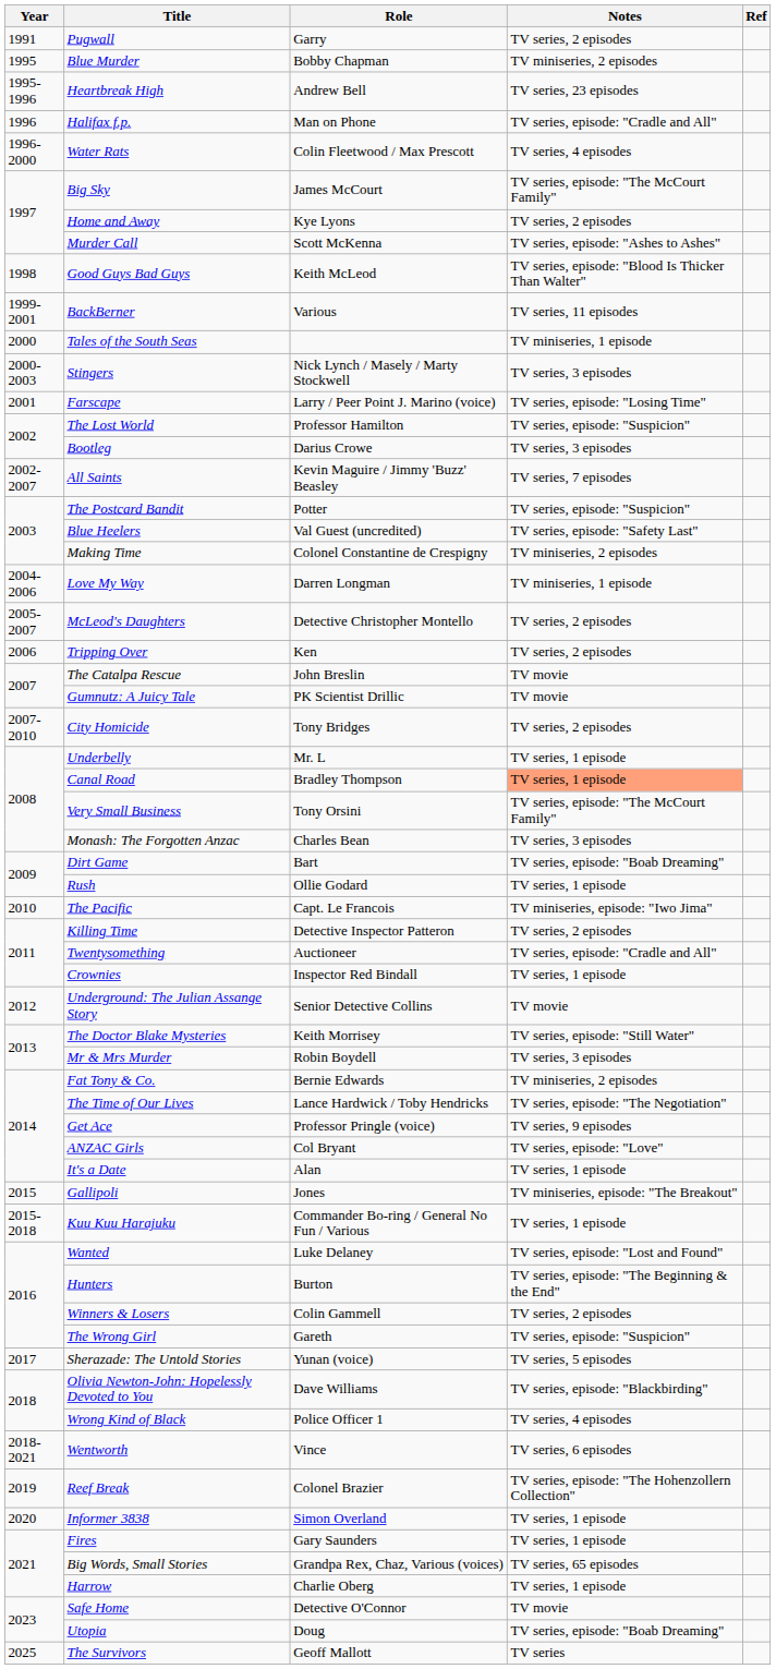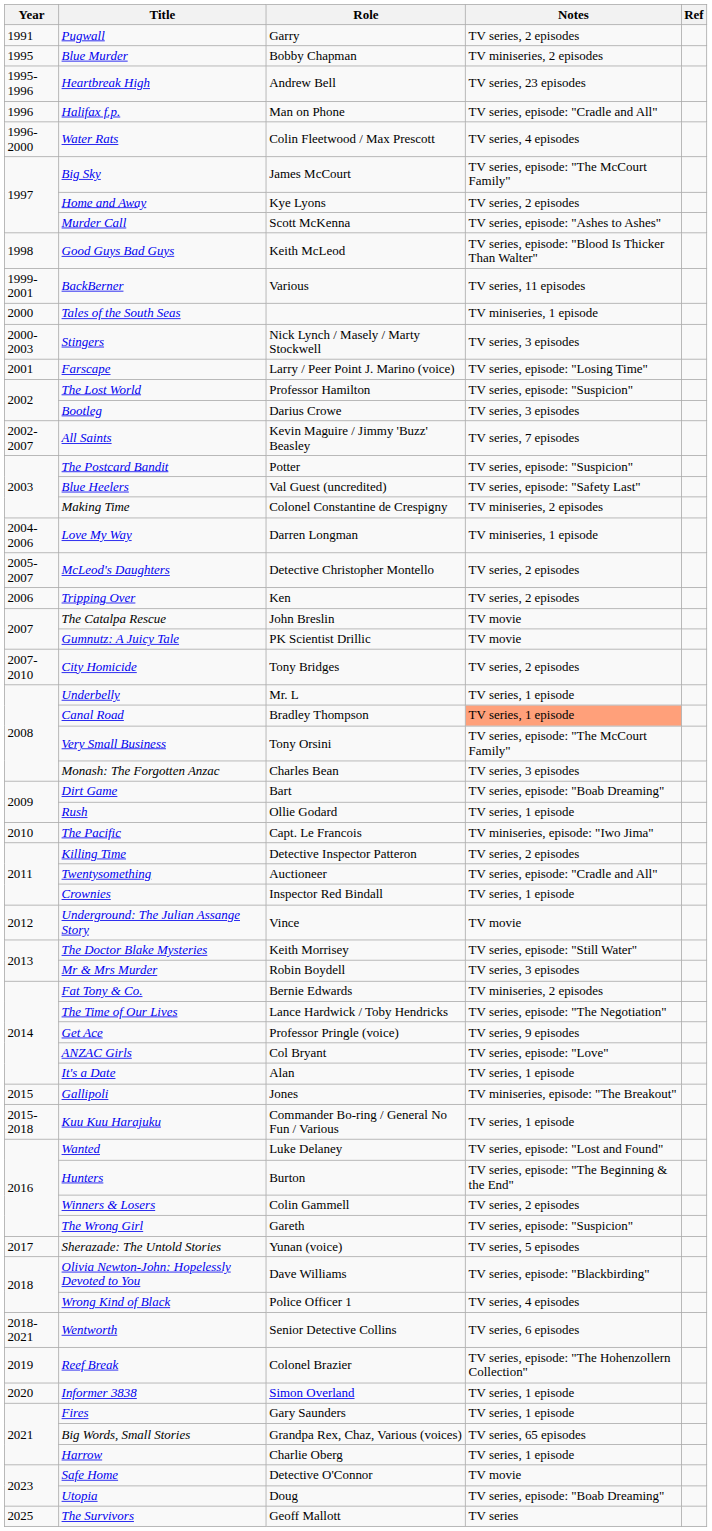 <table class="wikitable sortable">
 <tr>
 <th>Year</th>
 <th>Title</th>
 <th>Role</th>
 <th>Notes</th>
 <th>Ref</th>
 </tr>
 <tr>
 <td>1991</td>
 <td><em><a href='#'>Pugwall</a></em></td>
 <td>Garry</td>
 <td>TV series, 2 episodes</td>
 <td></td>
 </tr>
 <tr>
 <td>1995</td>
 <td><em><a href='#'>Blue Murder</a></em></td>
 <td>Bobby Chapman</td>
 <td>TV miniseries, 2 episodes</td>
 <td></td>
 </tr>
 <tr>
 <td>1995-1996</td>
 <td><em><a href='#'>Heartbreak High</a></em></td>
 <td>Andrew Bell</td>
 <td>TV series, 23 episodes</td>
 <td></td>
 </tr>
 <tr>
 <td>1996</td>
 <td><em><a href='#'>Halifax f.p.</a></em></td>
 <td>Man on Phone</td>
 <td>TV series, episode: "Cradle and All"</td>
 <td></td>
 </tr>
 <tr>
 <td>1996-2000</td>
 <td><em><a href='#'>Water Rats</a></em></td>
 <td>Colin Fleetwood / Max Prescott</td>
 <td>TV series, 4 episodes</td>
 <td></td>
 </tr>
 <tr>
 <td rowspan="3">1997</td>
 <td><em><a href='#'>Big Sky</a></em></td>
 <td>James McCourt</td>
 <td>TV series, episode: "The McCourt Family"</td>
 <td></td>
 </tr>
 <tr>
 <td><em><a href='#'>Home and Away</a></em></td>
 <td>Kye Lyons</td>
 <td>TV series, 2 episodes</td>
 <td></td>
 </tr>
 <tr>
 <td><em><a href='#'>Murder Call</a></em></td>
 <td>Scott McKenna</td>
 <td>TV series, episode: "Ashes to Ashes"</td>
 <td></td>
 </tr>
 <tr>
 <td>1998</td>
 <td><em><a href='#'>Good Guys Bad Guys</a></em></td>
 <td>Keith McLeod</td>
 <td>TV series, episode: "Blood Is Thicker Than Walter"</td>
 <td></td>
 </tr>
 <tr>
 <td>1999-2001</td>
 <td><em><a href='#'>BackBerner</a></em></td>
 <td>Various</td>
 <td>TV series, 11 episodes</td>
 <td></td>
 </tr>
 <tr>
 <td>2000</td>
 <td><em><a href='#'>Tales of the South Seas</a></em></td>
 <td></td>
 <td>TV miniseries, 1 episode</td>
 <td></td>
 </tr>
 <tr>
 <td>2000-2003</td>
 <td><em><a href='#'>Stingers</a></em></td>
 <td>Nick Lynch / Masely / Marty Stockwell</td>
 <td>TV series, 3 episodes</td>
 <td></td>
 </tr>
 <tr>
 <td>2001</td>
 <td><em><a href='#'>Farscape</a></em></td>
 <td>Larry / Peer Point J. Marino (voice)</td>
 <td>TV series, episode: "Losing Time"</td>
 <td></td>
 </tr>
 <tr>
 <td rowspan="2">2002</td>
 <td><em><a href='#'>The Lost World</a></em></td>
 <td>Professor Hamilton</td>
 <td>TV series, episode: "Suspicion"</td>
 <td></td>
 </tr>
 <tr>
 <td><em><a href='#'>Bootleg</a></em></td>
 <td>Darius Crowe</td>
 <td>TV series, 3 episodes</td>
 <td></td>
 </tr>
 <tr>
 <td>2002-2007</td>
 <td><em><a href='#'>All Saints</a></em></td>
 <td>Kevin Maguire / Jimmy 'Buzz' Beasley</td>
 <td>TV series, 7 episodes</td>
 <td></td>
 </tr>
 <tr>
 <td rowspan="3">2003</td>
 <td><em><a href='#'>The Postcard Bandit</a></em></td>
 <td>Potter</td>
 <td>TV series, episode: "Suspicion"</td>
 <td></td>
 </tr>
 <tr>
 <td><em><a href='#'>Blue Heelers</a></em></td>
 <td>Val Guest (uncredited)</td>
 <td>TV series, episode: "Safety Last"</td>
 <td></td>
 </tr>
 <tr>
 <td><em>Making Time</em></td>
 <td>Colonel Constantine de Crespigny</td>
 <td>TV miniseries, 2 episodes</td>
 <td></td>
 </tr>
 <tr>
 <td>2004-2006</td>
 <td><em><a href='#'>Love My Way</a></em></td>
 <td>Darren Longman</td>
 <td>TV miniseries, 1 episode</td>
 <td></td>
 </tr>
 <tr>
 <td>2005-2007</td>
 <td><em><a href='#'>McLeod's Daughters</a></em></td>
 <td>Detective Christopher Montello</td>
 <td>TV series, 2 episodes</td>
 <td></td>
 </tr>
 <tr>
 <td>2006</td>
 <td><em><a href='#'>Tripping Over</a></em></td>
 <td>Ken</td>
 <td>TV series, 2 episodes</td>
 <td></td>
 </tr>
 <tr>
 <td rowspan="2">2007</td>
 <td><em>The Catalpa Rescue</em></td>
 <td>John Breslin</td>
 <td>TV movie</td>
 <td></td>
 </tr>
 <tr>
 <td><em><a href='#'>Gumnutz: A Juicy Tale</a></em></td>
 <td>PK Scientist Drillic</td>
 <td>TV movie</td>
 <td></td>
 </tr>
 <tr>
 <td>2007-2010</td>
 <td><em><a href='#'>City Homicide</a></em></td>
 <td>Tony Bridges</td>
 <td>TV series, 2 episodes</td>
 <td></td>
 </tr>
 <tr>
 <td rowspan="4">2008</td>
 <td><em><a href='#'>Underbelly</a></em></td>
 <td>Mr. L</td>
 <td>TV series, 1 episode</td>
 <td></td>
 </tr>
 <tr>
 <td><em><a href='#'>Canal Road</a></em></td>
 <td>Bradley Thompson</td>
 <td style="background: lightsalmon;">TV series, 1 episode</td>
 <td></td>
 </tr>
 <tr>
 <td><em><a href='#'>Very Small Business</a></em></td>
 <td>Tony Orsini</td>
 <td>TV series, episode: "The McCourt Family"</td>
 <td></td>
 </tr>
 <tr>
 <td><em>Monash: The Forgotten Anzac</em></td>
 <td>Charles Bean</td>
 <td>TV series, 3 episodes</td>
 <td></td>
 </tr>
 <tr>
 <td rowspan="2">2009</td>
 <td><em><a href='#'>Dirt Game</a></em></td>
 <td>Bart</td>
 <td>TV series, episode: "Boab Dreaming"</td>
 <td></td>
 </tr>
 <tr>
 <td><em><a href='#'>Rush</a></em></td>
 <td>Ollie Godard</td>
 <td>TV series, 1 episode</td>
 <td></td>
 </tr>
 <tr>
 <td>2010</td>
 <td><em><a href='#'>The Pacific</a></em></td>
 <td>Capt. Le Francois</td>
 <td>TV miniseries, episode: "Iwo Jima"</td>
 <td></td>
 </tr>
 <tr>
 <td rowspan="3">2011</td>
 <td><em><a href='#'>Killing Time</a></em></td>
 <td>Detective Inspector Patteron</td>
 <td>TV series, 2 episodes</td>
 <td></td>
 </tr>
 <tr>
 <td><em><a href='#'>Twentysomething</a></em></td>
 <td>Auctioneer</td>
 <td>TV series, episode: "Cradle and All"</td>
 <td></td>
 </tr>
 <tr>
 <td><em><a href='#'>Crownies</a></em></td>
 <td>Inspector Red Bindall</td>
 <td>TV series, 1 episode</td>
 <td></td>
 </tr>
 <tr>
 <td>2012</td>
 <td><em><a href='#'>Underground: The Julian Assange Story</a></em></td>
-<td>Senior Detective Collins</td>
+<td>Vince</td>
 <td>TV movie</td>
 <td></td>
 </tr>
 <tr>
 <td rowspan="2">2013</td>
 <td><em><a href='#'>The Doctor Blake Mysteries</a></em></td>
 <td>Keith Morrisey</td>
 <td>TV series, episode: "Still Water"</td>
 <td></td>
 </tr>
 <tr>
 <td><em><a href='#'>Mr & Mrs Murder</a></em></td>
 <td>Robin Boydell</td>
 <td>TV series, 3 episodes</td>
 <td></td>
 </tr>
 <tr>
 <td rowspan="5">2014</td>
 <td><em><a href='#'>Fat Tony & Co.</a></em></td>
 <td>Bernie Edwards</td>
 <td>TV miniseries, 2 episodes</td>
 <td></td>
 </tr>
 <tr>
 <td><em><a href='#'>The Time of Our Lives</a></em></td>
 <td>Lance Hardwick / Toby Hendricks</td>
 <td>TV series, episode: "The Negotiation"</td>
 <td></td>
 </tr>
 <tr>
 <td><em><a href='#'>Get Ace</a></em></td>
 <td>Professor Pringle (voice)</td>
 <td>TV series, 9 episodes</td>
 <td></td>
 </tr>
 <tr>
 <td><em><a href='#'>ANZAC Girls</a></em></td>
 <td>Col Bryant</td>
 <td>TV series, episode: "Love"</td>
 <td></td>
 </tr>
 <tr>
 <td><em><a href='#'>It's a Date</a></em></td>
 <td>Alan</td>
 <td>TV series, 1 episode</td>
 <td></td>
 </tr>
 <tr>
 <td>2015</td>
 <td><em><a href='#'>Gallipoli</a></em></td>
 <td>Jones</td>
 <td>TV miniseries, episode: "The Breakout"</td>
 <td></td>
 </tr>
 <tr>
 <td>2015-2018</td>
 <td><em><a href='#'>Kuu Kuu Harajuku</a></em></td>
 <td>Commander Bo-ring / General No Fun / Various</td>
 <td>TV series, 1 episode</td>
 <td></td>
 </tr>
 <tr>
 <td rowspan="4">2016</td>
 <td><em><a href='#'>Wanted</a></em></td>
 <td>Luke Delaney</td>
 <td>TV series, episode: "Lost and Found"</td>
 <td></td>
 </tr>
 <tr>
 <td><em><a href='#'>Hunters</a></em></td>
 <td>Burton</td>
 <td>TV series, episode: "The Beginning & the End"</td>
 <td></td>
 </tr>
 <tr>
 <td><em><a href='#'>Winners & Losers</a></em></td>
 <td>Colin Gammell</td>
 <td>TV series, 2 episodes</td>
 <td></td>
 </tr>
 <tr>
 <td><em><a href='#'>The Wrong Girl</a></em></td>
 <td>Gareth</td>
 <td>TV series, episode: "Suspicion"</td>
 <td></td>
 </tr>
 <tr>
 <td>2017</td>
 <td><em>Sherazade: The Untold Stories</em></td>
 <td>Yunan (voice)</td>
 <td>TV series, 5 episodes</td>
 <td></td>
 </tr>
 <tr>
 <td rowspan="2">2018</td>
 <td><em><a href='#'>Olivia Newton-John: Hopelessly Devoted to You</a></em></td>
 <td>Dave Williams</td>
 <td>TV series, episode: "Blackbirding"</td>
 <td></td>
 </tr>
 <tr>
 <td><em><a href='#'>Wrong Kind of Black</a></em></td>
 <td>Police Officer 1</td>
 <td>TV series, 4 episodes</td>
 <td></td>
 </tr>
 <tr>
 <td>2018-2021</td>
 <td><em><a href='#'>Wentworth</a></em></td>
-<td>Vince</td>
+<td>Senior Detective Collins</td>
 <td>TV series, 6 episodes</td>
 <td></td>
 </tr>
 <tr>
 <td>2019</td>
 <td><em><a href='#'>Reef Break</a></em></td>
 <td>Colonel Brazier</td>
 <td>TV series, episode: "The Hohenzollern Collection"</td>
 <td></td>
 </tr>
 <tr>
 <td>2020</td>
 <td><em><a href='#'>Informer 3838</a></em></td>
 <td><a href='#'>Simon Overland</a></td>
 <td>TV series, 1 episode</td>
 <td></td>
 </tr>
 <tr>
 <td rowspan="3">2021</td>
 <td><em><a href='#'>Fires</a></em></td>
 <td>Gary Saunders</td>
 <td>TV series, 1 episode</td>
 <td></td>
 </tr>
 <tr>
 <td><em>Big Words, Small Stories</em></td>
 <td>Grandpa Rex, Chaz, Various (voices)</td>
 <td>TV series, 65 episodes</td>
 <td></td>
 </tr>
 <tr>
 <td><em><a href='#'>Harrow</a></em></td>
 <td>Charlie Oberg</td>
 <td>TV series, 1 episode</td>
 <td></td>
 </tr>
 <tr>
 <td rowspan="2">2023</td>
 <td><em><a href='#'>Safe Home</a></em></td>
 <td>Detective O'Connor</td>
 <td>TV movie</td>
 <td></td>
 </tr>
 <tr>
 <td><em><a href='#'>Utopia</a></em></td>
 <td>Doug</td>
 <td>TV series, episode: "Boab Dreaming"</td>
 <td></td>
 </tr>
 <tr>
 <td>2025</td>
 <td><em><a href='#'>The Survivors</a></em></td>
 <td>Geoff Mallott</td>
 <td>TV series</td>
 <td></td>
 </tr>
 </table>
